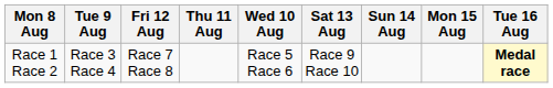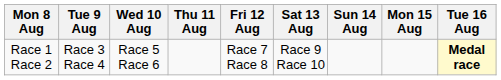 <table class="wikitable" style="text-align: center;">
 <tr>
 <th>Mon 8 Aug</th>
 <th>Tue 9 Aug</th>
+<th>Wed 10 Aug</th>
+<th>Thu 11 Aug</th>
 <th>Fri 12 Aug</th>
-<th>Thu 11 Aug</th>
-<th>Wed 10 Aug</th>
 <th>Sat 13 Aug</th>
 <th>Sun 14 Aug</th>
 <th>Mon 15 Aug</th>
 <th>Tue 16 Aug</th>
 </tr>
 <tr>
 <td>Race 1<br>Race 2</td>
 <td>Race 3<br>Race 4</td>
+<td>Race 5<br>Race 6</td>
+<td></td>
 <td>Race 7<br>Race 8</td>
-<td></td>
-<td>Race 5<br>Race 6</td>
 <td>Race 9<br>Race 10</td>
 <td></td>
 <td></td>
 <td style=background:lemonchiffon><strong>Medal race</strong></td>
 </tr>
 </table>
